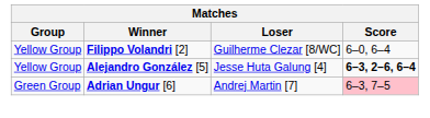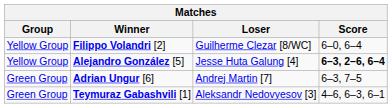 <table class="wikitable collapsible uncollapsed" border=1 style="margin:1em auto;">
 <tr>
 <th colspan=4><strong>Matches</strong></th>
 </tr>
 <tr>
 <th>Group</th>
 <th>Winner</th>
 <th>Loser</th>
 <th>Score</th>
 </tr>
 <tr>
 <td><a href='#'>Yellow Group</a></td>
 <td> <strong><a href='#'>Filippo Volandri</a></strong> [2]</td>
 <td> <a href='#'>Guilherme Clezar</a> [8/WC]</td>
 <td>6–0, 6–4</td>
 </tr>
 <tr>
 <td><a href='#'>Yellow Group</a></td>
 <td> <strong><a href='#'>Alejandro González</a></strong> [5]</td>
 <td> <a href='#'>Jesse Huta Galung</a> [4]</td>
 <td><strong>6–3, 2–6, 6–4</strong></td>
 </tr>
 <tr>
 <td><a href='#'>Green Group</a></td>
 <td> <strong><a href='#'>Adrian Ungur</a></strong> [6]</td>
 <td> <a href='#'>Andrej Martin</a> [7]</td>
-<td style="background: pink;">6–3, 7–5</td>
+<td>6–3, 7–5</td>
+</tr>
+<tr>
+<td><a href='#'>Green Group</a></td>
+<td> <strong><a href='#'>Teymuraz Gabashvili</a></strong> [1]</td>
+<td> <a href='#'>Aleksandr Nedovyesov</a> [3]</td>
+<td>4–6, 6–3, 6–1</td>
 </tr>
 </table>
